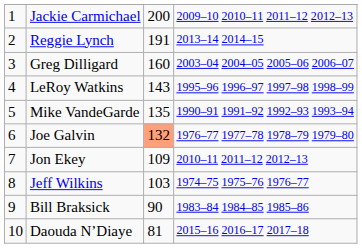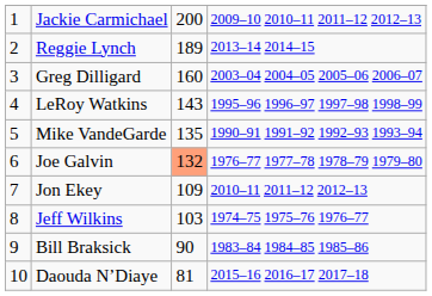 <table class="wikitable">
 <tr>
 </tr>
 <tr>
 <td>1</td>
 <td><a href='#'>Jackie Carmichael</a></td>
 <td>200</td>
 <td style="font-size:80%;"><a href='#'>2009–10</a> <a href='#'>2010–11</a> <a href='#'>2011–12</a> <a href='#'>2012–13</a></td>
 </tr>
 <tr>
 <td>2</td>
 <td><a href='#'>Reggie Lynch</a></td>
-<td>191</td>
+<td>189</td>
 <td style="font-size:80%;"><a href='#'>2013–14</a> <a href='#'>2014–15</a></td>
 </tr>
 <tr>
 <td>3</td>
 <td>Greg Dilligard</td>
 <td>160</td>
 <td style="font-size:80%;"><a href='#'>2003–04</a> <a href='#'>2004–05</a> <a href='#'>2005–06</a> <a href='#'>2006–07</a></td>
 </tr>
 <tr>
 <td>4</td>
 <td>LeRoy Watkins</td>
 <td>143</td>
 <td style="font-size:80%;"><a href='#'>1995–96</a> <a href='#'>1996–97</a> <a href='#'>1997–98</a> <a href='#'>1998–99</a></td>
 </tr>
 <tr>
 <td>5</td>
 <td>Mike VandeGarde</td>
 <td>135</td>
 <td style="font-size:80%;"><a href='#'>1990–91</a> <a href='#'>1991–92</a> <a href='#'>1992–93</a> <a href='#'>1993–94</a></td>
 </tr>
 <tr>
 <td>6</td>
 <td>Joe Galvin</td>
 <td style="background: lightsalmon;">132</td>
 <td style="font-size:80%;"><a href='#'>1976–77</a> <a href='#'>1977–78</a> <a href='#'>1978–79</a> <a href='#'>1979–80</a></td>
 </tr>
 <tr>
 <td>7</td>
 <td>Jon Ekey</td>
 <td>109</td>
 <td style="font-size:80%;"><a href='#'>2010–11</a> <a href='#'>2011–12</a> <a href='#'>2012–13</a></td>
 </tr>
 <tr>
 <td>8</td>
 <td><a href='#'>Jeff Wilkins</a></td>
 <td>103</td>
 <td style="font-size:80%;"><a href='#'>1974–75</a> <a href='#'>1975–76</a> <a href='#'>1976–77</a></td>
 </tr>
 <tr>
 <td>9</td>
 <td>Bill Braksick</td>
 <td>90</td>
 <td style="font-size:80%;"><a href='#'>1983–84</a> <a href='#'>1984–85</a> <a href='#'>1985–86</a></td>
 </tr>
 <tr>
 <td>10</td>
 <td>Daouda N’Diaye</td>
 <td>81</td>
 <td style="font-size:80%;"><a href='#'>2015–16</a> <a href='#'>2016–17</a> <a href='#'>2017–18</a></td>
 </tr>
 </table>
